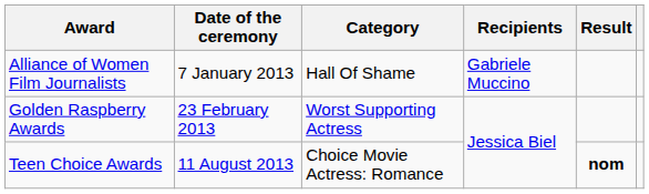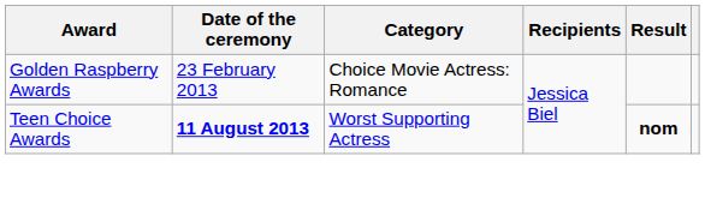 <table class="wikitable plainrowheaders sortable">
 <tr>
 <th scope="col">Award</th>
 <th scope="col">Date of the ceremony</th>
 <th scope="col">Category</th>
 <th scope="col">Recipients</th>
 <th scope="col">Result</th>
 <th class="unsortable" scope="col"></th>
 </tr>
 <tr>
-<td><a href='#'>Alliance of Women Film Journalists</a></td>
-<td>7 January 2013</td>
-<td>Hall Of Shame</td>
-<td><a href='#'>Gabriele Muccino</a></td>
-<td></td>
-<td></td>
-</tr>
-<tr>
 <td scope="row"><a href='#'>Golden Raspberry Awards</a></td>
 <td><a href='#'>23 February 2013</a></td>
-<td><a href='#'>Worst Supporting Actress</a></td>
+<td>Choice Movie Actress: Romance</td>
 <td rowspan="2"><a href='#'>Jessica Biel</a></td>
 <td></td>
 <td></td>
 </tr>
 <tr>
 <td scope="row"><a href='#'>Teen Choice Awards</a></td>
-<td><a href='#'>11 August 2013</a></td>
-<td>Choice Movie Actress: Romance</td>
+<td><strong><a href='#'>11 August 2013</a></strong></td>
+<td><a href='#'>Worst Supporting Actress</a></td>
 <td align="center"><strong>nom</strong></td>
 <td></td>
 </tr>
 </table>
